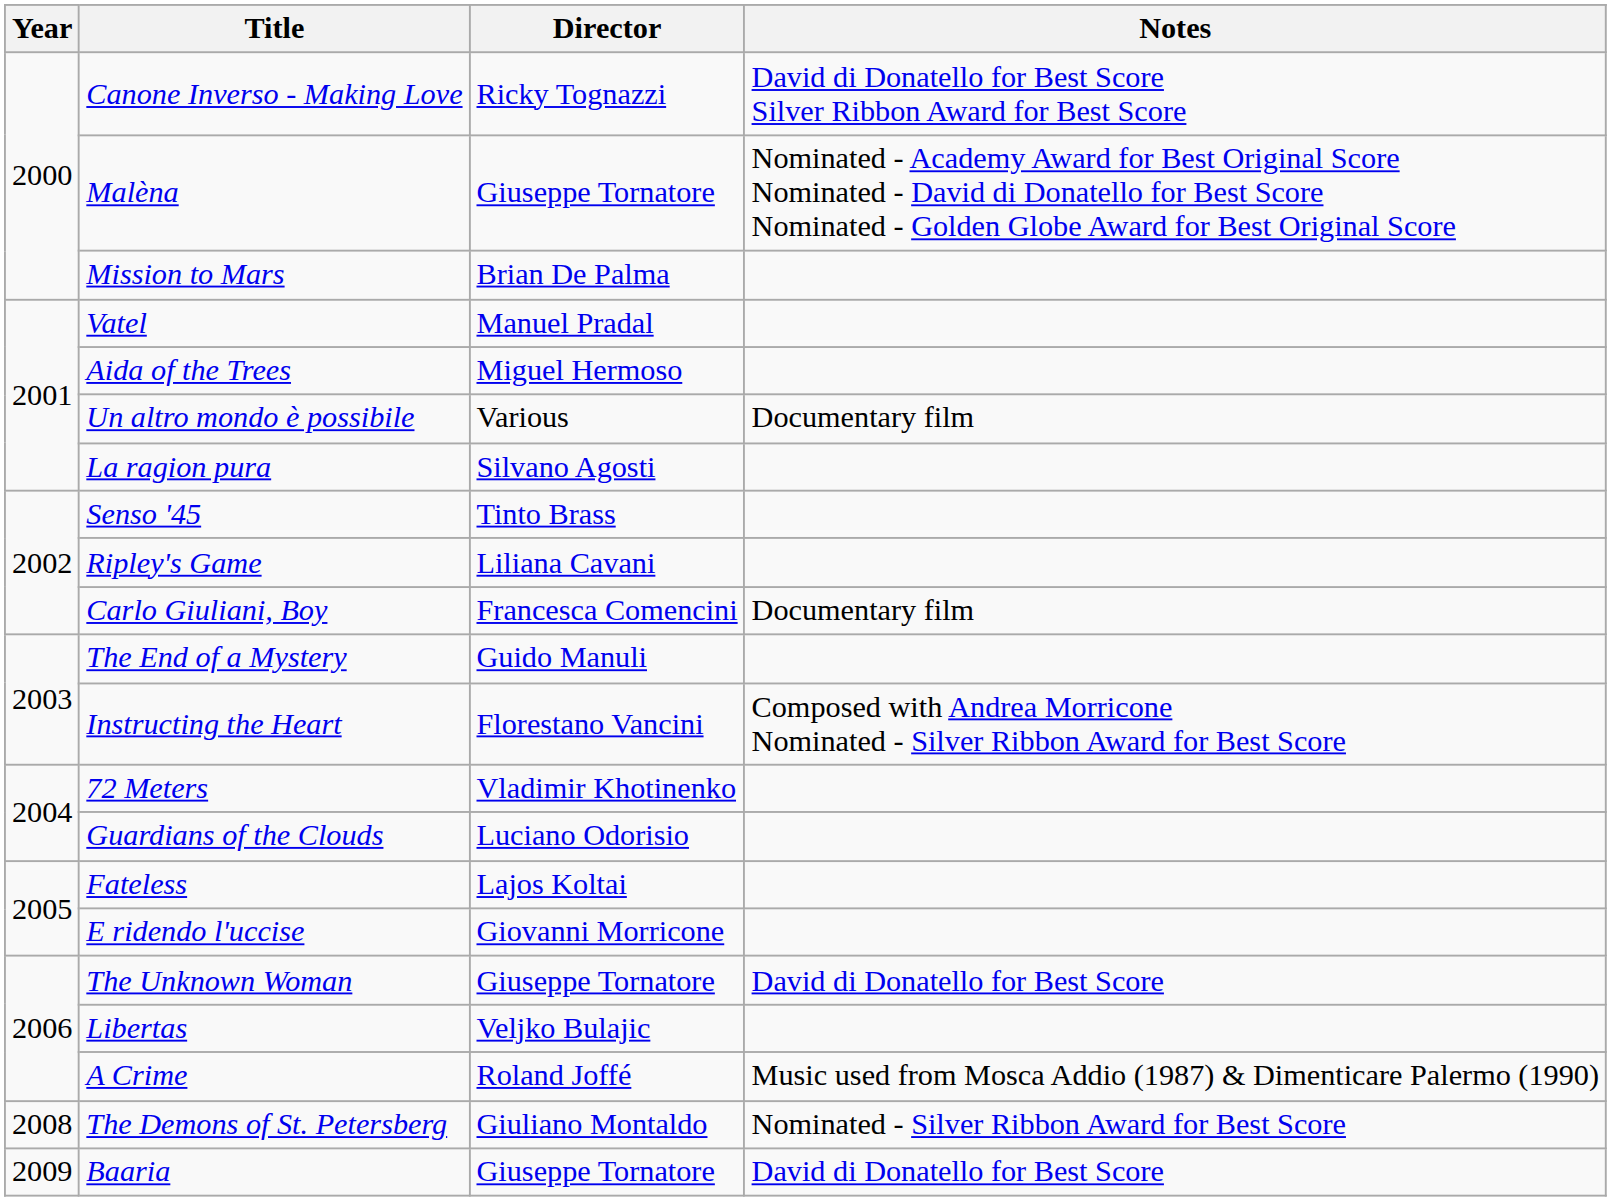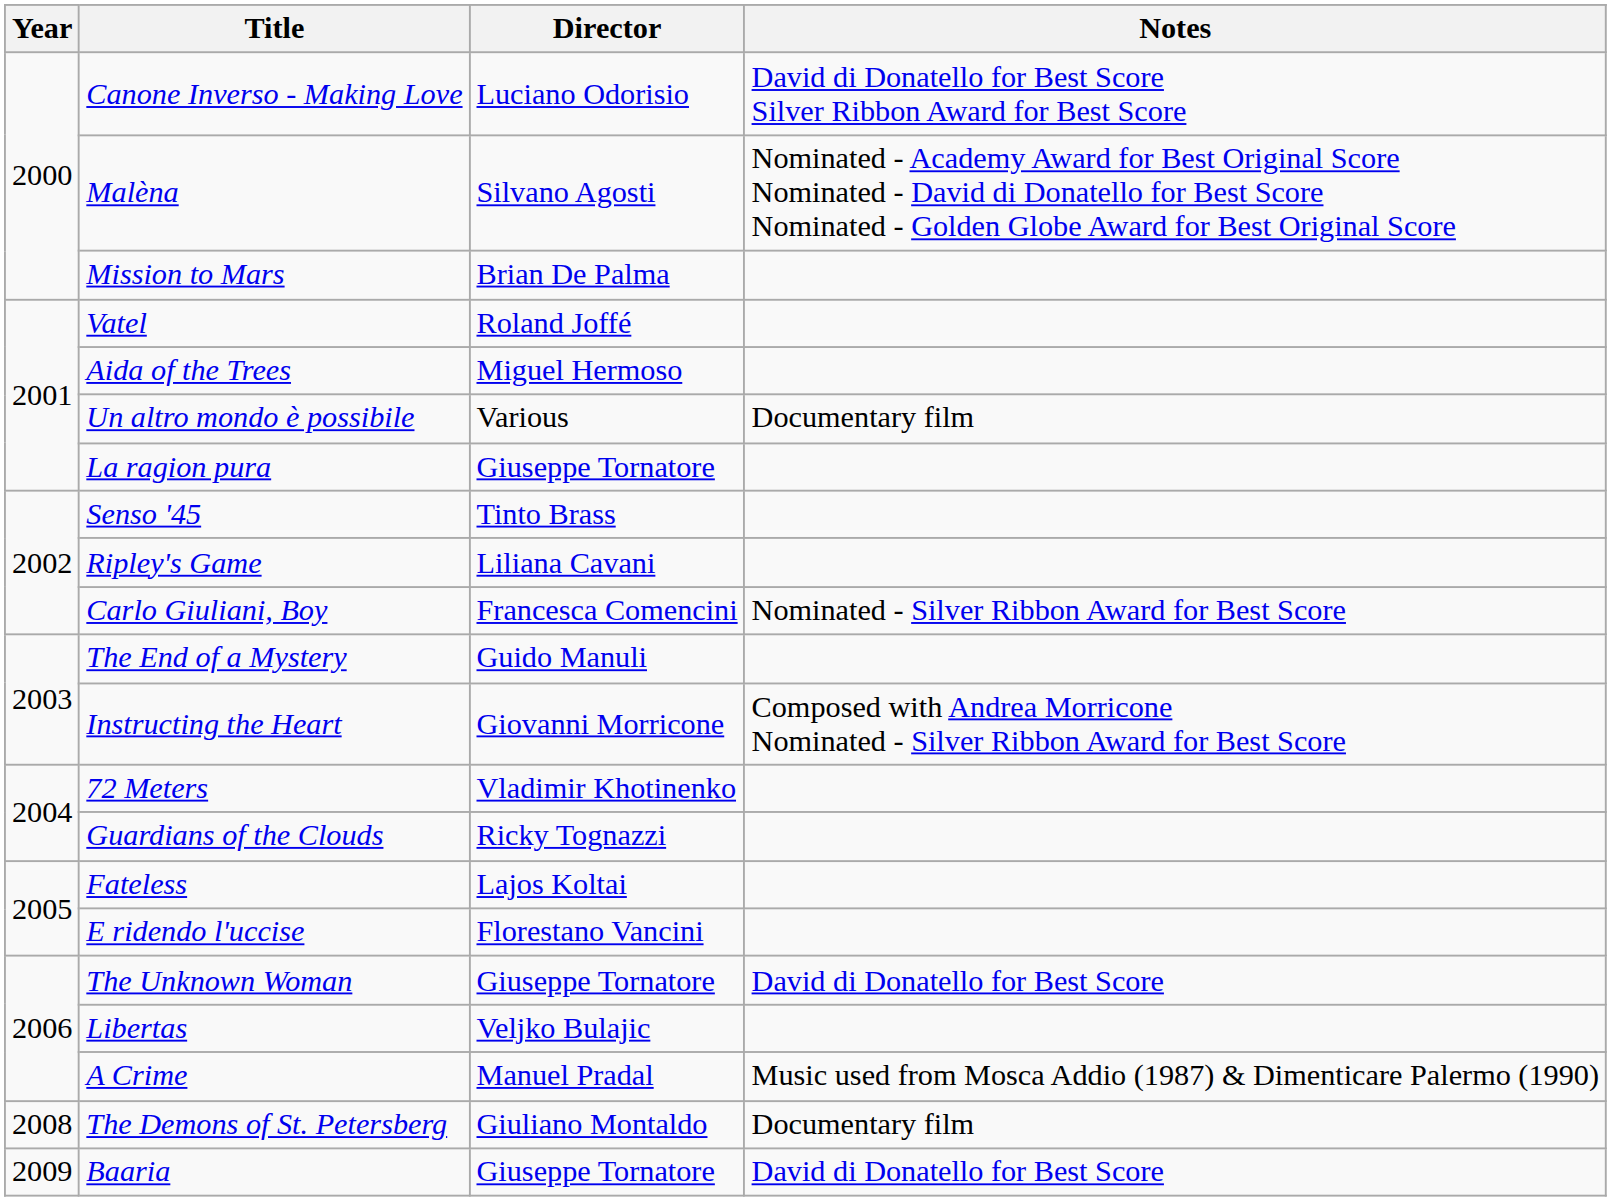 <table class="wikitable sortable">
 <tr>
 <th>Year</th>
 <th>Title</th>
 <th>Director</th>
 <th>Notes</th>
 </tr>
 <tr>
 <td rowspan="3">2000</td>
 <td><em><a href='#'>Canone Inverso - Making Love</a></em></td>
-<td><a href='#'>Ricky Tognazzi</a></td>
+<td><a href='#'>Luciano Odorisio</a></td>
 <td><a href='#'>David di Donatello for Best Score</a><br><a href='#'>Silver Ribbon Award for Best Score</a></td>
 </tr>
 <tr>
 <td><em><a href='#'>Malèna</a></em></td>
-<td><a href='#'>Giuseppe Tornatore</a></td>
+<td><a href='#'>Silvano Agosti</a></td>
 <td>Nominated - <a href='#'>Academy Award for Best Original Score</a><br>Nominated - <a href='#'>David di Donatello for Best Score</a><br>Nominated - <a href='#'>Golden Globe Award for Best Original Score</a></td>
 </tr>
 <tr>
 <td><em><a href='#'>Mission to Mars</a></em></td>
 <td><a href='#'>Brian De Palma</a></td>
 <td></td>
 </tr>
 <tr>
 <td rowspan="4">2001</td>
 <td><em><a href='#'>Vatel</a></em></td>
-<td><a href='#'>Manuel Pradal</a></td>
+<td><a href='#'>Roland Joffé</a></td>
 <td></td>
 </tr>
 <tr>
 <td><em><a href='#'>Aida of the Trees</a></em></td>
 <td><a href='#'>Miguel Hermoso</a></td>
 <td></td>
 </tr>
 <tr>
 <td><em><a href='#'>Un altro mondo è possibile</a></em></td>
 <td>Various</td>
 <td>Documentary film</td>
 </tr>
 <tr>
 <td><em><a href='#'>La ragion pura</a></em></td>
-<td><a href='#'>Silvano Agosti</a></td>
+<td><a href='#'>Giuseppe Tornatore</a></td>
 <td></td>
 </tr>
 <tr>
 <td rowspan="3">2002</td>
 <td><em><a href='#'>Senso '45</a></em></td>
 <td><a href='#'>Tinto Brass</a></td>
 <td></td>
 </tr>
 <tr>
 <td><em><a href='#'>Ripley's Game</a></em></td>
 <td><a href='#'>Liliana Cavani</a></td>
 <td></td>
 </tr>
 <tr>
 <td><em><a href='#'>Carlo Giuliani, Boy</a></em></td>
 <td><a href='#'>Francesca Comencini</a></td>
-<td>Documentary film</td>
+<td>Nominated - <a href='#'>Silver Ribbon Award for Best Score</a></td>
 </tr>
 <tr>
 <td rowspan="2">2003</td>
 <td><em><a href='#'>The End of a Mystery</a></em></td>
 <td><a href='#'>Guido Manuli</a></td>
 <td></td>
 </tr>
 <tr>
 <td><em><a href='#'>Instructing the Heart</a></em></td>
-<td><a href='#'>Florestano Vancini</a></td>
+<td><a href='#'>Giovanni Morricone</a></td>
 <td>Composed with <a href='#'>Andrea Morricone</a><br>Nominated - <a href='#'>Silver Ribbon Award for Best Score</a></td>
 </tr>
 <tr>
 <td rowspan="2">2004</td>
 <td><em><a href='#'>72 Meters</a></em></td>
 <td><a href='#'>Vladimir Khotinenko</a></td>
 <td></td>
 </tr>
 <tr>
 <td><em><a href='#'>Guardians of the Clouds</a></em></td>
-<td><a href='#'>Luciano Odorisio</a></td>
+<td><a href='#'>Ricky Tognazzi</a></td>
 <td></td>
 </tr>
 <tr>
 <td rowspan="2">2005</td>
 <td><a href='#'><em>Fateless</em></a></td>
 <td><a href='#'>Lajos Koltai</a></td>
 <td></td>
 </tr>
 <tr>
 <td><em><a href='#'>E ridendo l'uccise</a></em></td>
-<td><a href='#'>Giovanni Morricone</a></td>
+<td><a href='#'>Florestano Vancini</a></td>
 <td></td>
 </tr>
 <tr>
 <td rowspan="3">2006</td>
 <td><em><a href='#'>The Unknown Woman</a></em></td>
 <td><a href='#'>Giuseppe Tornatore</a></td>
 <td><a href='#'>David di Donatello for Best Score</a></td>
 </tr>
 <tr>
 <td><a href='#'><em>Libertas</em></a></td>
 <td><a href='#'>Veljko Bulajic</a></td>
 <td></td>
 </tr>
 <tr>
 <td><em><a href='#'>A Crime</a></em></td>
-<td><a href='#'>Roland Joffé</a></td>
+<td><a href='#'>Manuel Pradal</a></td>
 <td>Music used from Mosca Addio (1987) & Dimenticare Palermo (1990)</td>
 </tr>
 <tr>
 <td>2008</td>
 <td><em><a href='#'>The Demons of St. Petersberg</a></em></td>
 <td><a href='#'>Giuliano Montaldo</a></td>
-<td>Nominated - <a href='#'>Silver Ribbon Award for Best Score</a></td>
+<td>Documentary film</td>
 </tr>
 <tr>
 <td rowspan="1">2009</td>
 <td><em><a href='#'>Baaria</a></em></td>
 <td><a href='#'>Giuseppe Tornatore</a></td>
 <td><a href='#'>David di Donatello for Best Score</a></td>
 </tr>
 </table>
